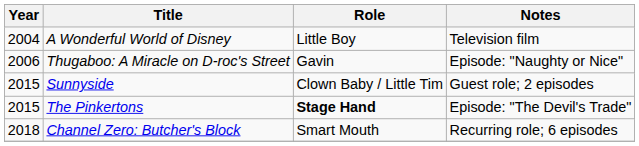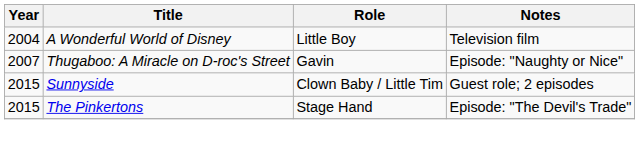 <table class="wikitable sortable">
 <tr>
 <th>Year</th>
 <th>Title</th>
 <th>Role</th>
 <th class="unsortable">Notes</th>
 </tr>
 <tr>
 <td>2004</td>
 <td data-sort-value="Wonderful World of Disney, A"><em>A Wonderful World of Disney</em></td>
 <td>Little Boy</td>
 <td>Television film</td>
 </tr>
 <tr>
-<td>2006</td>
+<td>2007</td>
 <td><em>Thugaboo: A Miracle on D-roc's Street</em></td>
 <td>Gavin</td>
 <td>Episode: "Naughty or Nice"</td>
 </tr>
 <tr>
 <td>2015</td>
 <td><em><a href='#'>Sunnyside</a></em></td>
 <td>Clown Baby / Little Tim</td>
 <td>Guest role; 2 episodes</td>
 </tr>
 <tr>
 <td>2015</td>
 <td data-sort-value="Pinkertons, The"><em><a href='#'>The Pinkertons</a></em></td>
-<td><strong>Stage Hand</strong></td>
+<td>Stage Hand</td>
 <td>Episode: "The Devil's Trade"</td>
-</tr>
-<tr>
-<td>2018</td>
-<td><em><a href='#'>Channel Zero: Butcher's Block</a></em></td>
-<td>Smart Mouth</td>
-<td>Recurring role; 6 episodes</td>
 </tr>
 <tr>
 </tr>
 </table>
